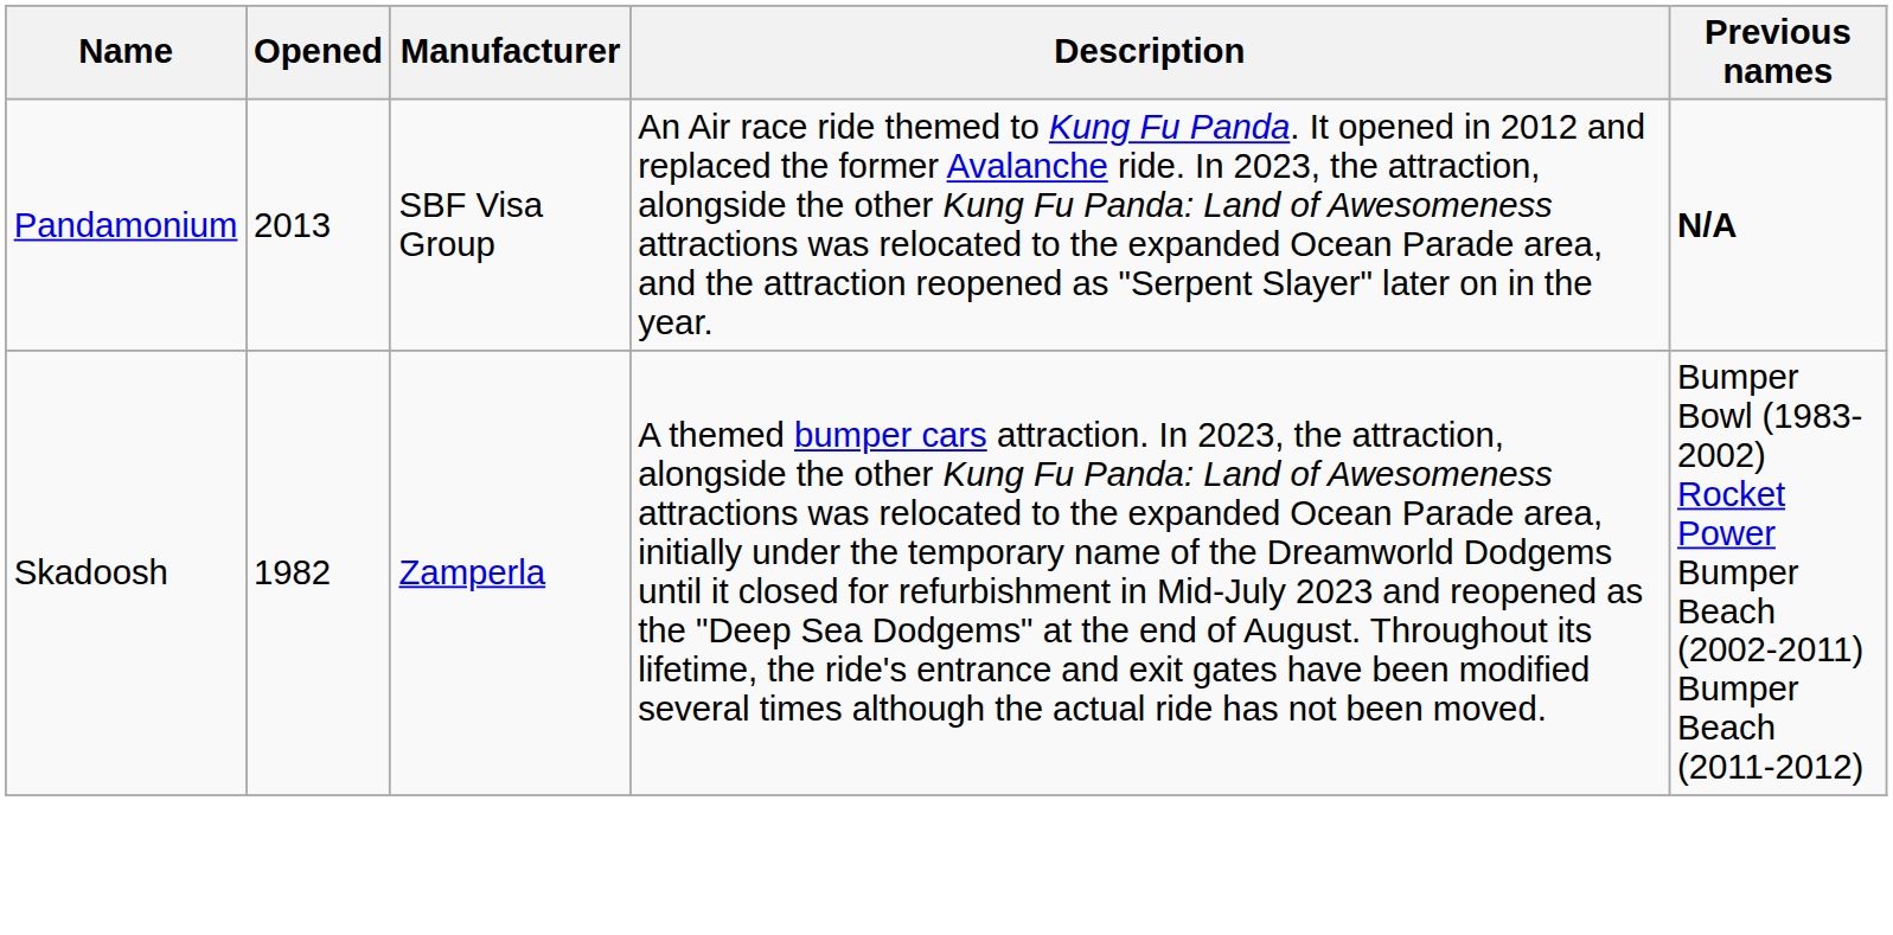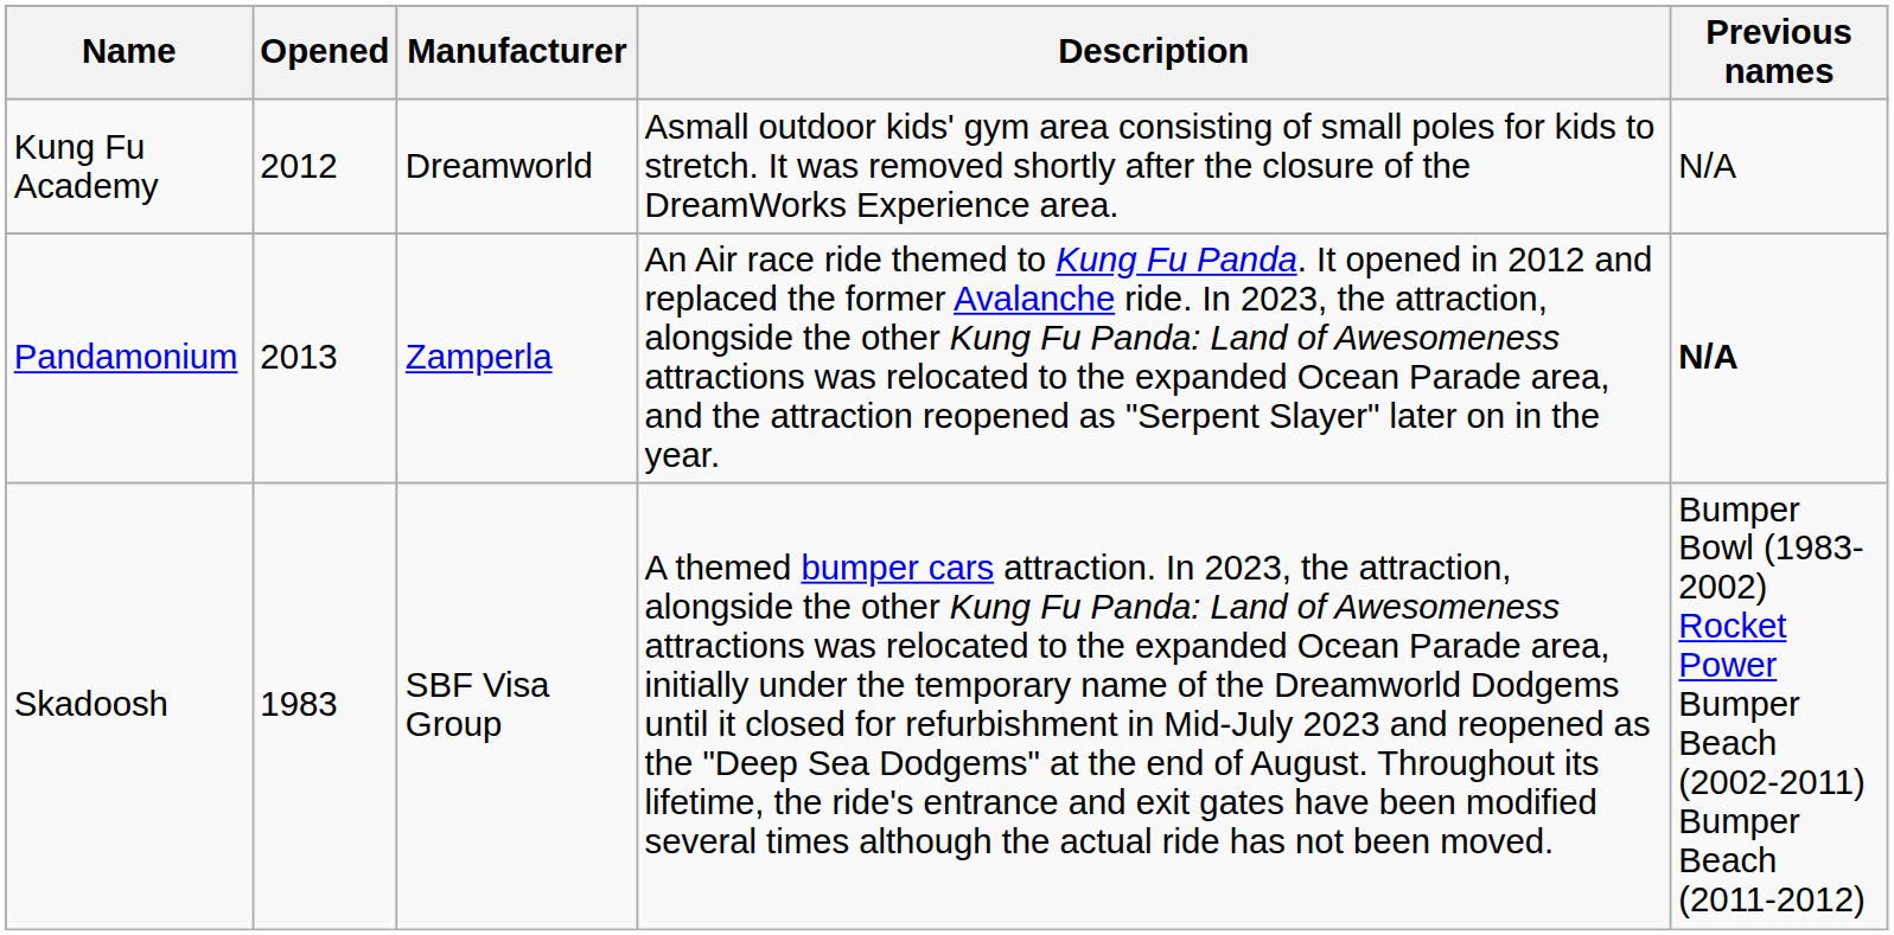 <table class="wikitable">
 <tr>
 <th>Name</th>
 <th>Opened</th>
 <th>Manufacturer</th>
 <th>Description</th>
 <th>Previous names</th>
 </tr>
 <tr>
+<td>Kung Fu Academy</td>
+<td>2012</td>
+<td>Dreamworld</td>
+<td>Asmall outdoor kids' gym area consisting of small poles for kids to stretch. It was removed shortly after the closure of the DreamWorks Experience area.</td>
+<td>N/A</td>
+</tr>
+<tr>
 <td><a href='#'>Pandamonium</a></td>
 <td>2013</td>
-<td>SBF Visa Group</td>
+<td><a href='#'>Zamperla</a></td>
 <td>An Air race ride themed to <em><a href='#'>Kung Fu Panda</a></em>. It opened in 2012 and replaced the former <a href='#'>Avalanche</a> ride. In 2023, the attraction, alongside the other <em>Kung Fu Panda: Land of Awesomeness</em> attractions was relocated to the expanded Ocean Parade area, and the attraction reopened as "Serpent Slayer" later on in the year.</td>
 <td><strong>N/A</strong></td>
 </tr>
 <tr>
 <td>Skadoosh</td>
-<td>1982</td>
-<td><a href='#'>Zamperla</a></td>
+<td>1983</td>
+<td>SBF Visa Group</td>
 <td>A themed <a href='#'>bumper cars</a> attraction. In 2023, the attraction, alongside the other <em>Kung Fu Panda: Land of Awesomeness</em> attractions was relocated to the expanded Ocean Parade area, initially under the temporary name of the Dreamworld Dodgems until it closed for refurbishment in Mid-July 2023 and reopened as the "Deep Sea Dodgems" at the end of August. Throughout its lifetime, the ride's entrance and exit gates have been modified several times although the actual ride has not been moved.</td>
 <td>Bumper Bowl (1983-2002)<br><a href='#'>Rocket Power</a> Bumper Beach (2002-2011)<br>Bumper Beach (2011-2012)</td>
 </tr>
 </table>
